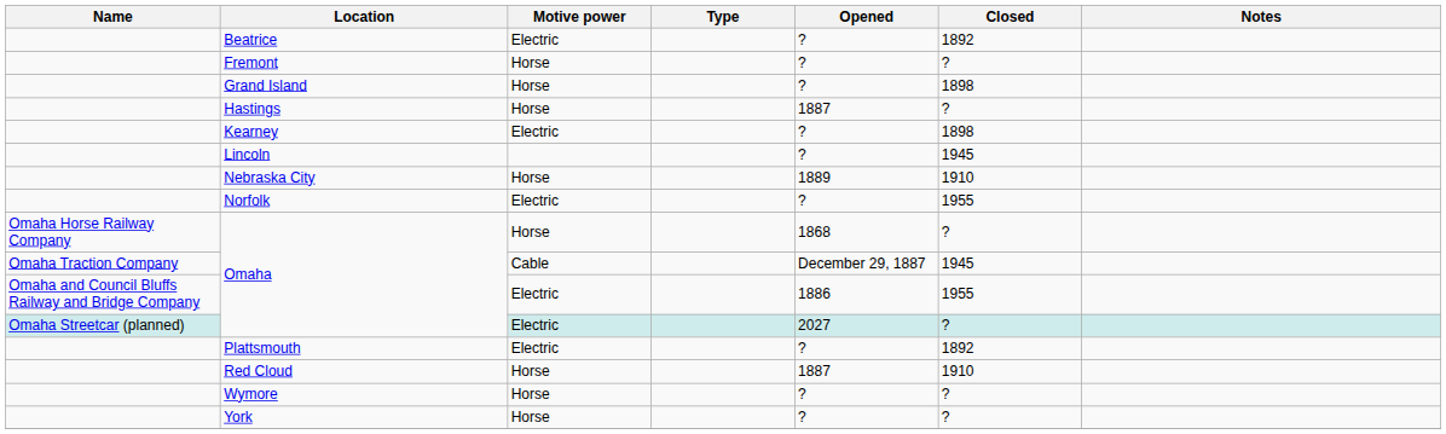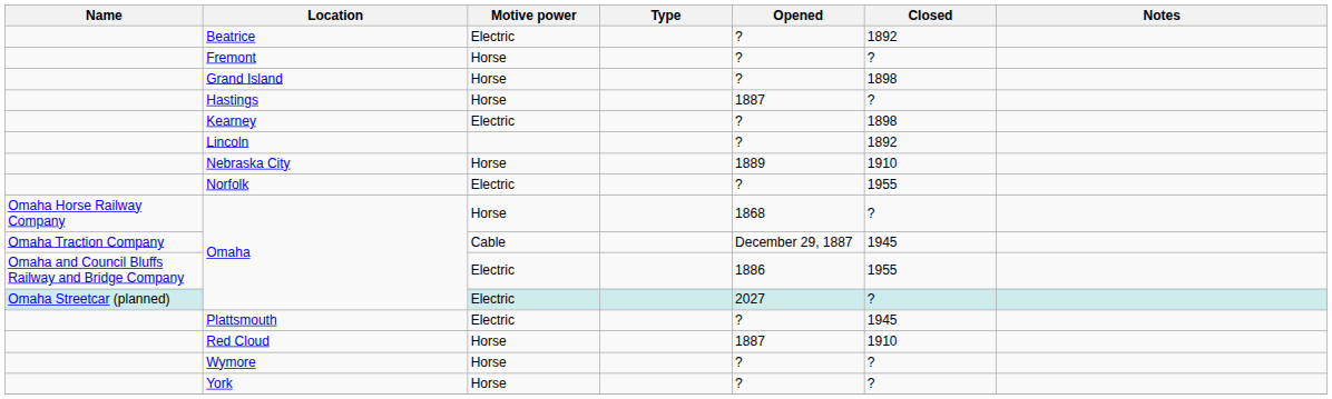 <table class="wikitable sortable" width=100%>
 <tr>
 <th width=15%>Name</th>
 <th width=20%>Location</th>
 <th width=10%>Motive power</th>
 <th width=10%>Type</th>
 <th width=10%>Opened</th>
 <th width=10%>Closed</th>
 <th class="unsortable" width=25%>Notes</th>
 </tr>
 <tr>
 <td> </td>
 <td><a href='#'>Beatrice</a></td>
 <td>Electric</td>
 <td> </td>
 <td>?</td>
 <td>1892</td>
 <td> </td>
 </tr>
 <tr>
 <td> </td>
 <td><a href='#'>Fremont</a></td>
 <td>Horse</td>
 <td> </td>
 <td>?</td>
 <td>?</td>
 <td> </td>
 </tr>
 <tr>
 <td> </td>
 <td><a href='#'>Grand Island</a></td>
 <td>Horse</td>
 <td> </td>
 <td>?</td>
 <td>1898</td>
 <td> </td>
 </tr>
 <tr>
 <td> </td>
 <td><a href='#'>Hastings</a></td>
 <td>Horse</td>
 <td> </td>
 <td>1887</td>
 <td>?</td>
 <td> </td>
 </tr>
 <tr>
 <td> </td>
 <td><a href='#'>Kearney</a></td>
 <td>Electric</td>
 <td> </td>
 <td>?</td>
 <td>1898</td>
 <td> </td>
 </tr>
 <tr>
 <td> </td>
 <td><a href='#'>Lincoln</a></td>
 <td> </td>
 <td> </td>
 <td>?</td>
-<td>1945</td>
+<td>1892</td>
 <td> </td>
 </tr>
 <tr>
 <td> </td>
 <td><a href='#'>Nebraska City</a></td>
 <td>Horse</td>
 <td> </td>
 <td>1889</td>
 <td>1910</td>
 <td> </td>
 </tr>
 <tr>
 <td> </td>
 <td><a href='#'>Norfolk</a></td>
 <td>Electric</td>
 <td> </td>
 <td>?</td>
 <td>1955</td>
 <td> </td>
 </tr>
 <tr>
 <td><a href='#'>Omaha Horse Railway Company</a></td>
 <td rowspan="4"><a href='#'>Omaha</a></td>
 <td>Horse</td>
 <td> </td>
 <td>1868</td>
 <td>?</td>
 <td> </td>
 </tr>
 <tr>
 <td><a href='#'>Omaha Traction Company</a></td>
 <td>Cable</td>
 <td> </td>
 <td>December 29, 1887</td>
 <td>1945</td>
 <td></td>
 </tr>
 <tr>
 <td><a href='#'>Omaha and Council Bluffs Railway and Bridge Company</a></td>
 <td>Electric</td>
 <td> </td>
 <td>1886</td>
 <td>1955</td>
 <td> </td>
 </tr>
 <tr style="background:#CFECEC">
 <td><a href='#'>Omaha Streetcar</a> (planned)</td>
 <td>Electric</td>
 <td> </td>
 <td>2027</td>
 <td>?</td>
 <td> </td>
 </tr>
 <tr>
 <td> </td>
 <td><a href='#'>Plattsmouth</a></td>
 <td>Electric</td>
 <td> </td>
 <td>?</td>
-<td>1892</td>
+<td>1945</td>
 <td> </td>
 </tr>
 <tr>
 <td> </td>
 <td><a href='#'>Red Cloud</a></td>
 <td>Horse</td>
 <td> </td>
 <td>1887</td>
 <td>1910</td>
 <td> </td>
 </tr>
 <tr>
 <td> </td>
 <td><a href='#'>Wymore</a></td>
 <td>Horse</td>
 <td> </td>
 <td>?</td>
 <td>?</td>
 <td> </td>
 </tr>
 <tr>
 <td> </td>
 <td><a href='#'>York</a></td>
 <td>Horse</td>
 <td> </td>
 <td>?</td>
 <td>?</td>
 <td> </td>
 </tr>
 <tr>
 </tr>
 </table>
